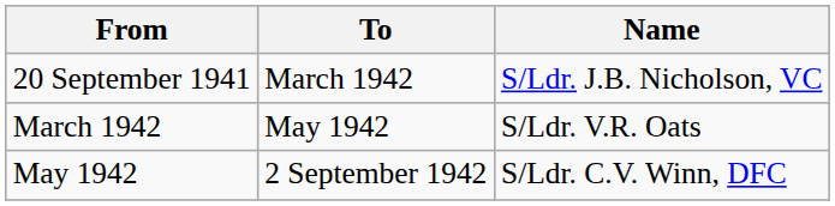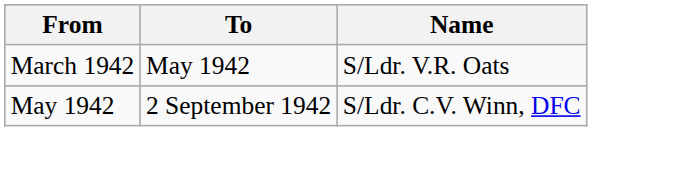 <table class="wikitable">
 <tr>
 <th>From</th>
 <th>To</th>
 <th>Name</th>
-</tr>
-<tr>
-<td>20 September 1941</td>
-<td>March 1942</td>
-<td><a href='#'>S/Ldr.</a> J.B. Nicholson, <a href='#'>VC</a></td>
 </tr>
 <tr>
 <td>March 1942</td>
 <td>May 1942</td>
 <td>S/Ldr. V.R. Oats</td>
 </tr>
 <tr>
 <td>May 1942</td>
 <td>2 September 1942</td>
 <td>S/Ldr. C.V. Winn, <a href='#'>DFC</a></td>
 </tr>
 </table>
